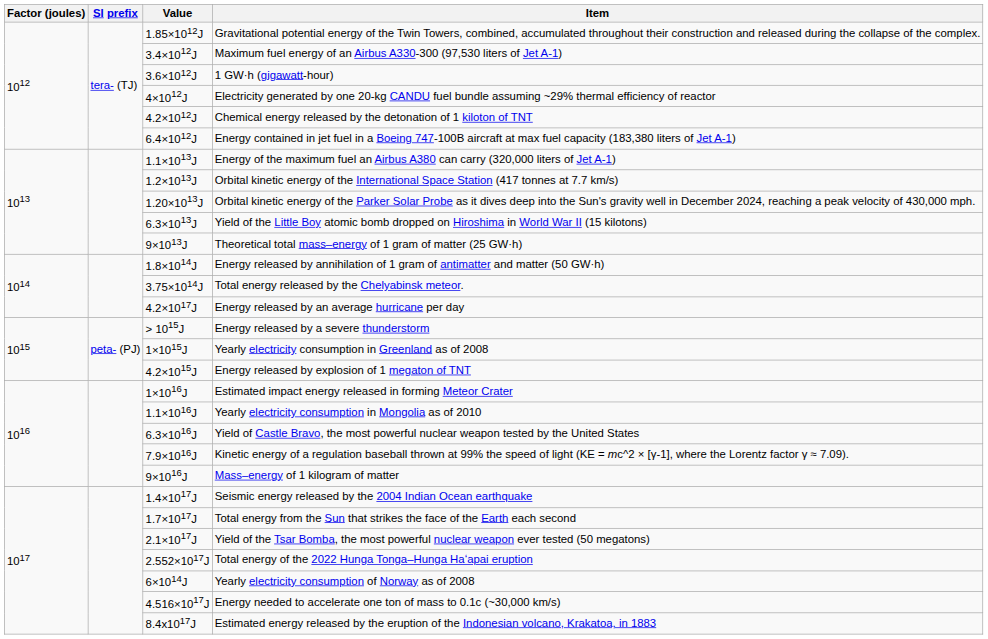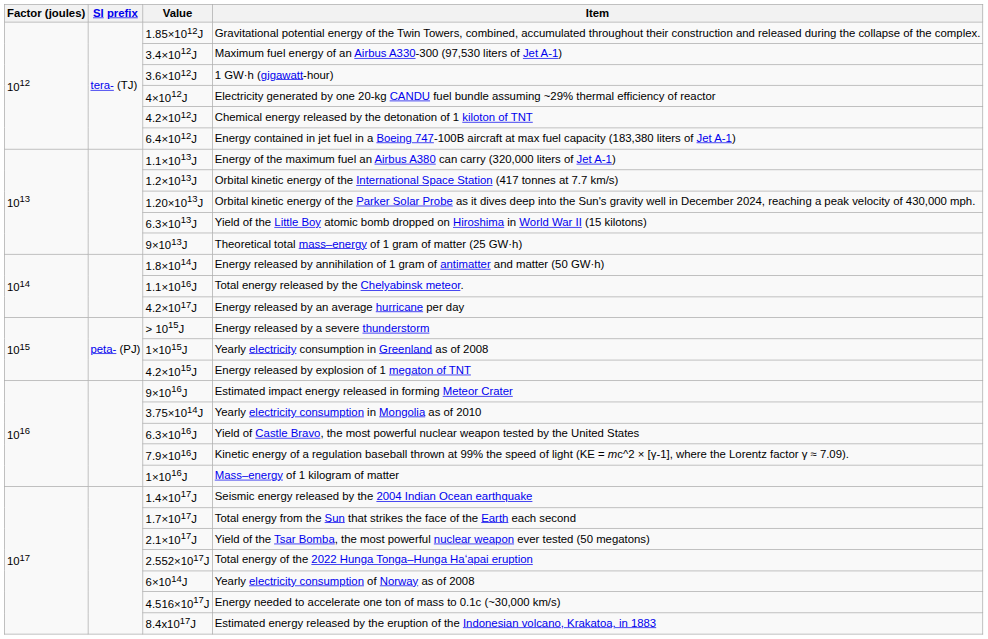 <table class="wikitable">
 <tr>
 <th>Factor (joules)</th>
 <th><a href='#'>SI</a> <a href='#'>prefix</a></th>
 <th>Value</th>
 <th>Item</th>
 </tr>
 <tr>
 <td rowspan="6">10<sup>12</sup></td>
 <td rowspan="6"><a href='#'>tera-</a> (TJ)</td>
 <td>1.85×10<sup>12</sup>J</td>
 <td>Gravitational potential energy of the Twin Towers, combined, accumulated throughout their construction and released during the collapse of the complex.</td>
 </tr>
 <tr>
 <td>3.4×10<sup>12</sup>J</td>
 <td>Maximum fuel energy of an <a href='#'>Airbus A330</a>-300 (97,530 liters of <a href='#'>Jet A-1</a>)</td>
 </tr>
 <tr>
 <td>3.6×10<sup>12</sup>J</td>
 <td>1 GW·h (<a href='#'>gigawatt</a>-hour)</td>
 </tr>
 <tr>
 <td>4×10<sup>12</sup>J</td>
 <td>Electricity generated by one 20-kg <a href='#'>CANDU</a> fuel bundle assuming ~29% thermal efficiency of reactor</td>
 </tr>
 <tr>
 <td>4.2×10<sup>12</sup>J</td>
 <td>Chemical energy released by the detonation of 1 <a href='#'>kiloton of TNT</a></td>
 </tr>
 <tr>
 <td>6.4×10<sup>12</sup>J</td>
 <td>Energy contained in jet fuel in a <a href='#'>Boeing 747</a>-100B aircraft at max fuel capacity (183,380 liters of <a href='#'>Jet A-1</a>)</td>
 </tr>
 <tr>
 <td rowspan="5">10<sup>13</sup></td>
 <td rowspan="5"> </td>
 <td>1.1×10<sup>13</sup>J</td>
 <td>Energy of the maximum fuel an <a href='#'>Airbus A380</a> can carry (320,000 liters of <a href='#'>Jet A-1</a>)</td>
 </tr>
 <tr>
 <td>1.2×10<sup>13</sup>J</td>
 <td>Orbital kinetic energy of the <a href='#'>International Space Station</a> (417 tonnes at 7.7 km/s)</td>
 </tr>
 <tr>
 <td>1.20×10<sup>13</sup>J</td>
 <td>Orbital kinetic energy of the <a href='#'>Parker Solar Probe</a> as it dives deep into the Sun's gravity well in December 2024, reaching a peak velocity of 430,000 mph.</td>
 </tr>
 <tr>
 <td>6.3×10<sup>13</sup>J</td>
 <td>Yield of the <a href='#'>Little Boy</a> atomic bomb dropped on <a href='#'>Hiroshima</a> in <a href='#'>World War II</a> (15 kilotons)</td>
 </tr>
 <tr>
 <td>9×10<sup>13</sup>J</td>
 <td>Theoretical total <a href='#'>mass–energy</a> of 1 gram of matter (25 GW·h) </td>
 </tr>
 <tr>
 <td rowspan="3">10<sup>14</sup></td>
 <td rowspan="3"> </td>
 <td>1.8×10<sup>14</sup>J</td>
 <td>Energy released by annihilation of 1 gram of <a href='#'>antimatter</a> and matter (50 GW·h)</td>
 </tr>
 <tr>
-<td>3.75×10<sup>14</sup>J</td>
+<td>1.1×10<sup>16</sup>J</td>
 <td>Total energy released by the <a href='#'>Chelyabinsk meteor</a>.</td>
 </tr>
 <tr>
 <td>4.2×10<sup>17</sup>J</td>
 <td>Energy released by an average <a href='#'>hurricane</a> per day</td>
 </tr>
 <tr>
 <td rowspan=3>10<sup>15</sup></td>
 <td rowspan=3><a href='#'>peta-</a> (PJ) </td>
 <td>> 10<sup>15</sup>J</td>
 <td>Energy released by a severe <a href='#'>thunderstorm</a></td>
 </tr>
 <tr>
 <td>1×10<sup>15</sup>J</td>
 <td>Yearly <a href='#'>electricity</a> consumption in <a href='#'>Greenland</a> as of 2008</td>
 </tr>
 <tr>
 <td>4.2×10<sup>15</sup>J</td>
 <td>Energy released by explosion of 1 <a href='#'>megaton of TNT</a></td>
 </tr>
 <tr>
 <td rowspan="5">10<sup>16</sup></td>
 <td rowspan="5"> </td>
-<td>1×10<sup>16</sup>J</td>
+<td>9×10<sup>16</sup>J</td>
 <td>Estimated impact energy released in forming <a href='#'>Meteor Crater</a></td>
 </tr>
 <tr>
-<td>1.1×10<sup>16</sup>J</td>
+<td>3.75×10<sup>14</sup>J</td>
 <td>Yearly <a href='#'>electricity consumption</a> in <a href='#'>Mongolia</a> as of 2010</td>
 </tr>
 <tr>
 <td>6.3×10<sup>16</sup>J</td>
 <td>Yield of <a href='#'>Castle Bravo</a>, the most powerful nuclear weapon tested by the United States</td>
 </tr>
 <tr>
 <td>7.9×10<sup>16</sup>J</td>
 <td>Kinetic energy of a regulation baseball thrown at 99% the speed of light (KE = <em>m</em>c^2 × [γ-1], where the Lorentz factor γ ≈ 7.09).</td>
 </tr>
 <tr>
-<td>9×10<sup>16</sup>J</td>
+<td>1×10<sup>16</sup>J</td>
 <td><a href='#'>Mass–energy</a> of 1 kilogram of matter</td>
 </tr>
 <tr>
 <td rowspan="7">10<sup>17</sup></td>
 <td rowspan="7"> </td>
 <td>1.4×10<sup>17</sup>J</td>
 <td>Seismic energy released by the <a href='#'>2004 Indian Ocean earthquake</a></td>
 </tr>
 <tr>
 <td>1.7×10<sup>17</sup>J</td>
 <td>Total energy from the <a href='#'>Sun</a> that strikes the face of the <a href='#'>Earth</a> each second</td>
 </tr>
 <tr>
 <td>2.1×10<sup>17</sup>J</td>
 <td>Yield of the <a href='#'>Tsar Bomba</a>, the most powerful <a href='#'>nuclear weapon</a> ever tested (50 megatons)</td>
 </tr>
 <tr>
 <td>2.552×10<sup>17</sup>J</td>
 <td>Total energy of the <a href='#'>2022 Hunga Tonga–Hunga Haʻapai eruption</a></td>
 </tr>
 <tr>
 <td>6×10<sup>14</sup>J</td>
 <td>Yearly <a href='#'>electricity consumption</a> of <a href='#'>Norway</a> as of 2008</td>
 </tr>
 <tr>
 <td>4.516×10<sup>17</sup>J</td>
 <td>Energy needed to accelerate one ton of mass to 0.1c (~30,000 km/s)</td>
 </tr>
 <tr>
 <td>8.4x10<sup>17</sup>J</td>
 <td>Estimated energy released by the eruption of the <a href='#'>Indonesian volcano, Krakatoa, in 1883</a></td>
 </tr>
 </table>
